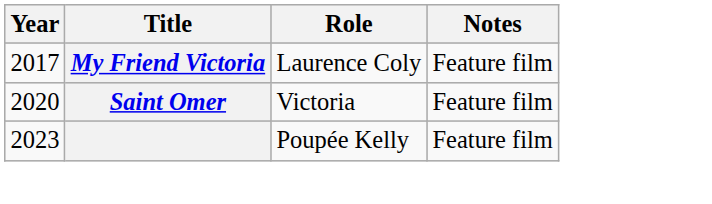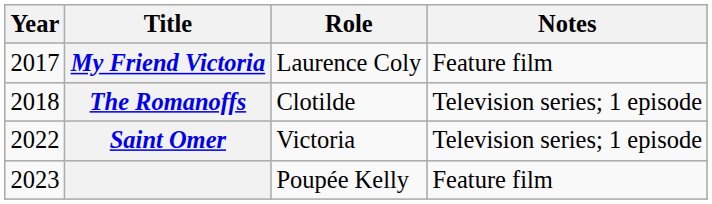 <table class="wikitable plainrowheaders sortable">
 <tr>
 <th scope="col">Year</th>
 <th scope="col">Title</th>
 <th scope="col">Role</th>
 <th scope="col" class="unsortable">Notes</th>
 </tr>
 <tr>
 <td style="text-align:center;">2017</td>
 <th scope=row><em><a href='#'>My Friend Victoria</a></em></th>
 <td>Laurence Coly</td>
 <td>Feature film</td>
 </tr>
 <tr>
-<td style="text-align:center;">2020</td>
+<td style="text-align:center;">2018</td>
+<th scope=row><em><a href='#'>The Romanoffs</a></em></th>
+<td>Clotilde</td>
+<td>Television series; 1 episode</td>
+</tr>
+<tr>
+<td style="text-align:center;">2022</td>
 <th scope=row><em><a href='#'>Saint Omer</a></em></th>
 <td>Victoria</td>
-<td>Feature film</td>
+<td>Television series; 1 episode</td>
 </tr>
 <tr>
 <td style="text-align:center;">2023</td>
 <th scope=row><em></em></th>
 <td>Poupée Kelly</td>
 <td>Feature film</td>
 </tr>
 </table>
